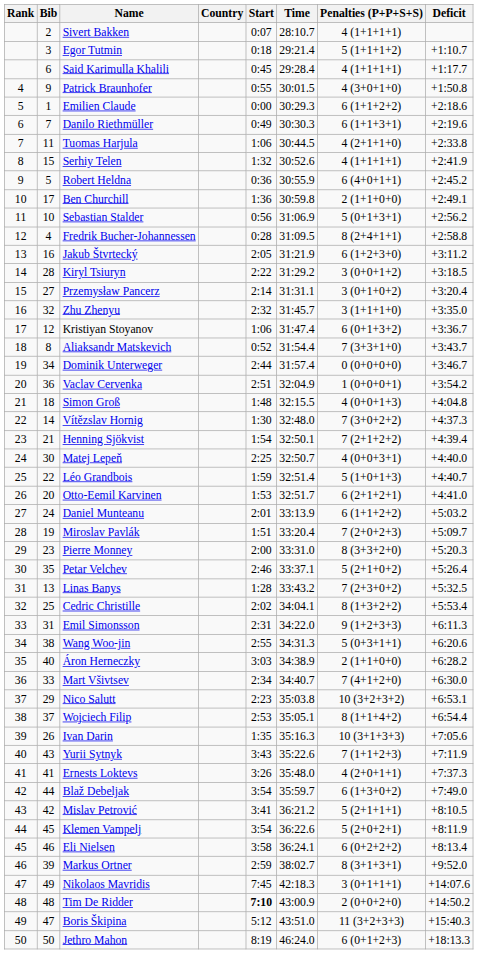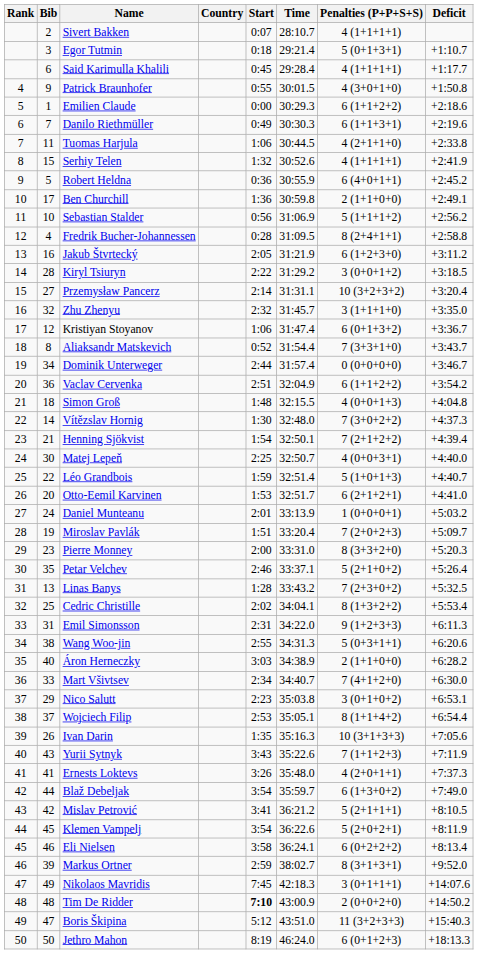 <table class="wikitable sortable" style="text-align:center">
 <tr>
 <th>Rank</th>
 <th>Bib</th>
 <th>Name</th>
 <th>Country</th>
 <th>Start</th>
 <th>Time</th>
 <th>Penalties (P+P+S+S)</th>
 <th>Deficit</th>
 </tr>
 <tr>
 <td></td>
 <td>2</td>
 <td align=left><a href='#'>Sivert Bakken</a></td>
 <td align=left></td>
 <td>0:07</td>
 <td>28:10.7</td>
 <td>4 (1+1+1+1)</td>
 <td></td>
 </tr>
 <tr>
 <td></td>
 <td>3</td>
 <td align=left><a href='#'>Egor Tutmin</a></td>
 <td align=left></td>
 <td>0:18</td>
 <td>29:21.4</td>
-<td>5 (1+1+1+2)</td>
+<td>5 (0+1+3+1)</td>
 <td>+1:10.7</td>
 </tr>
 <tr>
 <td></td>
 <td>6</td>
 <td align=left><a href='#'>Said Karimulla Khalili</a></td>
 <td align=left></td>
 <td>0:45</td>
 <td>29:28.4</td>
 <td>4 (1+1+1+1)</td>
 <td>+1:17.7</td>
 </tr>
 <tr>
 <td>4</td>
 <td>9</td>
 <td align=left><a href='#'>Patrick Braunhofer</a></td>
 <td align=left></td>
 <td>0:55</td>
 <td>30:01.5</td>
 <td>4 (3+0+1+0)</td>
 <td>+1:50.8</td>
 </tr>
 <tr>
 <td>5</td>
 <td>1</td>
 <td align=left><a href='#'>Emilien Claude</a></td>
 <td align=left></td>
 <td>0:00</td>
 <td>30:29.3</td>
 <td>6 (1+1+2+2)</td>
 <td>+2:18.6</td>
 </tr>
 <tr>
 <td>6</td>
 <td>7</td>
 <td align=left><a href='#'>Danilo Riethmüller</a></td>
 <td align=left></td>
 <td>0:49</td>
 <td>30:30.3</td>
 <td>6 (1+1+3+1)</td>
 <td>+2:19.6</td>
 </tr>
 <tr>
 <td>7</td>
 <td>11</td>
 <td align=left><a href='#'>Tuomas Harjula</a></td>
 <td align=left></td>
 <td>1:06</td>
 <td>30:44.5</td>
 <td>4 (2+1+1+0)</td>
 <td>+2:33.8</td>
 </tr>
 <tr>
 <td>8</td>
 <td>15</td>
 <td align=left><a href='#'>Serhiy Telen</a></td>
 <td align=left></td>
 <td>1:32</td>
 <td>30:52.6</td>
 <td>4 (1+1+1+1)</td>
 <td>+2:41.9</td>
 </tr>
 <tr>
 <td>9</td>
 <td>5</td>
 <td align=left><a href='#'>Robert Heldna</a></td>
 <td align=left></td>
 <td>0:36</td>
 <td>30:55.9</td>
 <td>6 (4+0+1+1)</td>
 <td>+2:45.2</td>
 </tr>
 <tr>
 <td>10</td>
 <td>17</td>
 <td align=left><a href='#'>Ben Churchill</a></td>
 <td align=left></td>
 <td>1:36</td>
 <td>30:59.8</td>
 <td>2 (1+1+0+0)</td>
 <td>+2:49.1</td>
 </tr>
 <tr>
 <td>11</td>
 <td>10</td>
 <td align=left><a href='#'>Sebastian Stalder</a></td>
 <td align=left></td>
 <td>0:56</td>
 <td>31:06.9</td>
-<td>5 (0+1+3+1)</td>
+<td>5 (1+1+1+2)</td>
 <td>+2:56.2</td>
 </tr>
 <tr>
 <td>12</td>
 <td>4</td>
 <td align=left><a href='#'>Fredrik Bucher-Johannessen</a></td>
 <td align=left></td>
 <td>0:28</td>
 <td>31:09.5</td>
 <td>8 (2+4+1+1)</td>
 <td>+2:58.8</td>
 </tr>
 <tr>
 <td>13</td>
 <td>16</td>
 <td align=left><a href='#'>Jakub Štvrtecký</a></td>
 <td align=left></td>
 <td>2:05</td>
 <td>31:21.9</td>
 <td>6 (1+2+3+0)</td>
 <td>+3:11.2</td>
 </tr>
 <tr>
 <td>14</td>
 <td>28</td>
 <td align=left><a href='#'>Kiryl Tsiuryn</a></td>
 <td align=left></td>
 <td>2:22</td>
 <td>31:29.2</td>
 <td>3 (0+0+1+2)</td>
 <td>+3:18.5</td>
 </tr>
 <tr>
 <td>15</td>
 <td>27</td>
 <td align=left><a href='#'>Przemysław Pancerz</a></td>
 <td align=left></td>
 <td>2:14</td>
 <td>31:31.1</td>
-<td>3 (0+1+0+2)</td>
+<td>10 (3+2+3+2)</td>
 <td>+3:20.4</td>
 </tr>
 <tr>
 <td>16</td>
 <td>32</td>
 <td align=left><a href='#'>Zhu Zhenyu</a></td>
 <td align=left></td>
 <td>2:32</td>
 <td>31:45.7</td>
 <td>3 (1+1+1+0)</td>
 <td>+3:35.0</td>
 </tr>
 <tr>
 <td>17</td>
 <td>12</td>
 <td align=left>Kristiyan Stoyanov</td>
 <td align=left></td>
 <td>1:06</td>
 <td>31:47.4</td>
 <td>6 (0+1+3+2)</td>
 <td>+3:36.7</td>
 </tr>
 <tr>
 <td>18</td>
 <td>8</td>
 <td align=left><a href='#'>Aliaksandr Matskevich</a></td>
 <td align=left></td>
 <td>0:52</td>
 <td>31:54.4</td>
 <td>7 (3+3+1+0)</td>
 <td>+3:43.7</td>
 </tr>
 <tr>
 <td>19</td>
 <td>34</td>
 <td align=left><a href='#'>Dominik Unterweger</a></td>
 <td align=left></td>
 <td>2:44</td>
 <td>31:57.4</td>
 <td>0 (0+0+0+0)</td>
 <td>+3:46.7</td>
 </tr>
 <tr>
 <td>20</td>
 <td>36</td>
 <td align=left><a href='#'>Vaclav Cervenka</a></td>
 <td align=left></td>
 <td>2:51</td>
 <td>32:04.9</td>
-<td>1 (0+0+0+1)</td>
+<td>6 (1+1+2+2)</td>
 <td>+3:54.2</td>
 </tr>
 <tr>
 <td>21</td>
 <td>18</td>
 <td align=left><a href='#'>Simon Groß</a></td>
 <td align=left></td>
 <td>1:48</td>
 <td>32:15.5</td>
 <td>4 (0+0+1+3)</td>
 <td>+4:04.8</td>
 </tr>
 <tr>
 <td>22</td>
 <td>14</td>
 <td align=left><a href='#'>Vítězslav Hornig</a></td>
 <td align=left></td>
 <td>1:30</td>
 <td>32:48.0</td>
 <td>7 (3+0+2+2)</td>
 <td>+4:37.3</td>
 </tr>
 <tr>
 <td>23</td>
 <td>21</td>
 <td align=left><a href='#'>Henning Sjökvist</a></td>
 <td align=left></td>
 <td>1:54</td>
 <td>32:50.1</td>
 <td>7 (2+1+2+2)</td>
 <td>+4:39.4</td>
 </tr>
 <tr>
 <td>24</td>
 <td>30</td>
 <td align=left><a href='#'>Matej Lepeň</a></td>
 <td align=left></td>
 <td>2:25</td>
 <td>32:50.7</td>
 <td>4 (0+0+3+1)</td>
 <td>+4:40.0</td>
 </tr>
 <tr>
 <td>25</td>
 <td>22</td>
 <td align=left><a href='#'>Léo Grandbois</a></td>
 <td align=left></td>
 <td>1:59</td>
 <td>32:51.4</td>
 <td>5 (1+0+1+3)</td>
 <td>+4:40.7</td>
 </tr>
 <tr>
 <td>26</td>
 <td>20</td>
 <td align=left><a href='#'>Otto-Eemil Karvinen</a></td>
 <td align=left></td>
 <td>1:53</td>
 <td>32:51.7</td>
 <td>6 (2+1+2+1)</td>
 <td>+4:41.0</td>
 </tr>
 <tr>
 <td>27</td>
 <td>24</td>
 <td align=left><a href='#'>Daniel Munteanu</a></td>
 <td align=left></td>
 <td>2:01</td>
 <td>33:13.9</td>
-<td>6 (1+1+2+2)</td>
+<td>1 (0+0+0+1)</td>
 <td>+5:03.2</td>
 </tr>
 <tr>
 <td>28</td>
 <td>19</td>
 <td align=left><a href='#'>Miroslav Pavlák</a></td>
 <td align=left></td>
 <td>1:51</td>
 <td>33:20.4</td>
 <td>7 (2+0+2+3)</td>
 <td>+5:09.7</td>
 </tr>
 <tr>
 <td>29</td>
 <td>23</td>
 <td align=left><a href='#'>Pierre Monney</a></td>
 <td align=left></td>
 <td>2:00</td>
 <td>33:31.0</td>
 <td>8 (3+3+2+0)</td>
 <td>+5:20.3</td>
 </tr>
 <tr>
 <td>30</td>
 <td>35</td>
 <td align=left><a href='#'>Petar Velchev</a></td>
 <td align=left></td>
 <td>2:46</td>
 <td>33:37.1</td>
 <td>5 (2+1+0+2)</td>
 <td>+5:26.4</td>
 </tr>
 <tr>
 <td>31</td>
 <td>13</td>
 <td align=left><a href='#'>Linas Banys</a></td>
 <td align=left></td>
 <td>1:28</td>
 <td>33:43.2</td>
 <td>7 (2+3+0+2)</td>
 <td>+5:32.5</td>
 </tr>
 <tr>
 <td>32</td>
 <td>25</td>
 <td align=left><a href='#'>Cedric Christille</a></td>
 <td align=left></td>
 <td>2:02</td>
 <td>34:04.1</td>
 <td>8 (1+3+2+2)</td>
 <td>+5:53.4</td>
 </tr>
 <tr>
 <td>33</td>
 <td>31</td>
 <td align=left><a href='#'>Emil Simonsson</a></td>
 <td align=left></td>
 <td>2:31</td>
 <td>34:22.0</td>
 <td>9 (1+2+3+3)</td>
 <td>+6:11.3</td>
 </tr>
 <tr>
 <td>34</td>
 <td>38</td>
 <td align=left><a href='#'>Wang Woo-jin</a></td>
 <td align=left></td>
 <td>2:55</td>
 <td>34:31.3</td>
 <td>5 (0+3+1+1)</td>
 <td>+6:20.6</td>
 </tr>
 <tr>
 <td>35</td>
 <td>40</td>
 <td align=left><a href='#'>Áron Herneczky</a></td>
 <td align=left></td>
 <td>3:03</td>
 <td>34:38.9</td>
 <td>2 (1+1+0+0)</td>
 <td>+6:28.2</td>
 </tr>
 <tr>
 <td>36</td>
 <td>33</td>
 <td align=left><a href='#'>Mart Všivtsev</a></td>
 <td align=left></td>
 <td>2:34</td>
 <td>34:40.7</td>
 <td>7 (4+1+2+0)</td>
 <td>+6:30.0</td>
 </tr>
 <tr>
 <td>37</td>
 <td>29</td>
 <td align=left><a href='#'>Nico Salutt</a></td>
 <td align=left></td>
 <td>2:23</td>
 <td>35:03.8</td>
-<td>10 (3+2+3+2)</td>
+<td>3 (0+1+0+2)</td>
 <td>+6:53.1</td>
 </tr>
 <tr>
 <td>38</td>
 <td>37</td>
 <td align=left><a href='#'>Wojciech Filip</a></td>
 <td align=left></td>
 <td>2:53</td>
 <td>35:05.1</td>
 <td>8 (1+1+4+2)</td>
 <td>+6:54.4</td>
 </tr>
 <tr>
 <td>39</td>
 <td>26</td>
 <td align=left><a href='#'>Ivan Darin</a></td>
 <td align=left></td>
 <td>1:35</td>
 <td>35:16.3</td>
 <td>10 (3+1+3+3)</td>
 <td>+7:05.6</td>
 </tr>
 <tr>
 <td>40</td>
 <td>43</td>
 <td align=left><a href='#'>Yurii Sytnyk</a></td>
 <td align=left></td>
 <td>3:43</td>
 <td>35:22.6</td>
 <td>7 (1+1+2+3)</td>
 <td>+7:11.9</td>
 </tr>
 <tr>
 <td>41</td>
 <td>41</td>
 <td align=left><a href='#'>Ernests Loktevs</a></td>
 <td align=left></td>
 <td>3:26</td>
 <td>35:48.0</td>
 <td>4 (2+0+1+1)</td>
 <td>+7:37.3</td>
 </tr>
 <tr>
 <td>42</td>
 <td>44</td>
 <td align=left><a href='#'>Blaž Debeljak</a></td>
 <td align=left></td>
 <td>3:54</td>
 <td>35:59.7</td>
 <td>6 (1+3+0+2)</td>
 <td>+7:49.0</td>
 </tr>
 <tr>
 <td>43</td>
 <td>42</td>
 <td align=left><a href='#'>Mislav Petrović</a></td>
 <td align=left></td>
 <td>3:41</td>
 <td>36:21.2</td>
 <td>5 (2+1+1+1)</td>
 <td>+8:10.5</td>
 </tr>
 <tr>
 <td>44</td>
 <td>45</td>
 <td align=left><a href='#'>Klemen Vampelj</a></td>
 <td align=left></td>
 <td>3:54</td>
 <td>36:22.6</td>
 <td>5 (2+0+2+1)</td>
 <td>+8:11.9</td>
 </tr>
 <tr>
 <td>45</td>
 <td>46</td>
 <td align=left><a href='#'>Eli Nielsen</a></td>
 <td align=left></td>
 <td>3:58</td>
 <td>36:24.1</td>
 <td>6 (0+2+2+2)</td>
 <td>+8:13.4</td>
 </tr>
 <tr>
 <td>46</td>
 <td>39</td>
 <td align=left><a href='#'>Markus Ortner</a></td>
 <td align=left></td>
 <td>2:59</td>
 <td>38:02.7</td>
 <td>8 (3+1+3+1)</td>
 <td>+9:52.0</td>
 </tr>
 <tr>
 <td>47</td>
 <td>49</td>
 <td align=left><a href='#'>Nikolaos Mavridis</a></td>
 <td align=left></td>
 <td>7:45</td>
 <td>42:18.3</td>
 <td>3 (0+1+1+1)</td>
 <td>+14:07.6</td>
 </tr>
 <tr>
 <td>48</td>
 <td>48</td>
 <td align=left><a href='#'>Tim De Ridder</a></td>
 <td align=left></td>
 <td><strong>7:10</strong></td>
 <td>43:00.9</td>
 <td>2 (0+0+2+0)</td>
 <td>+14:50.2</td>
 </tr>
 <tr>
 <td>49</td>
 <td>47</td>
 <td align=left><a href='#'>Boris Škipina</a></td>
 <td align=left></td>
 <td>5:12</td>
 <td>43:51.0</td>
 <td>11 (3+2+3+3)</td>
 <td>+15:40.3</td>
 </tr>
 <tr>
 <td>50</td>
 <td>50</td>
 <td align=left><a href='#'>Jethro Mahon</a></td>
 <td align=left></td>
 <td>8:19</td>
 <td>46:24.0</td>
 <td>6 (0+1+2+3)</td>
 <td>+18:13.3</td>
 </tr>
 </table>
